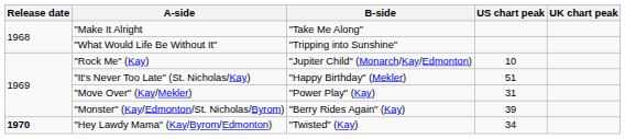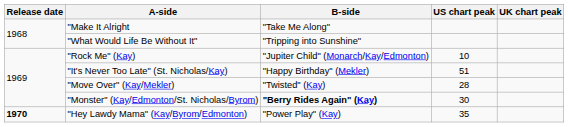 <table class="wikitable" style="font-size:95%">
 <tr>
 <th>Release date</th>
 <th>A-side</th>
 <th>B-side</th>
 <th>US chart peak</th>
 <th>UK chart peak</th>
 </tr>
 <tr>
 <td rowspan="2">1968</td>
 <td>"Make It Alright</td>
 <td>"Take Me Along"</td>
 <td align="center"></td>
 <td align="center"></td>
 </tr>
 <tr>
 <td>"What Would Life Be Without It"</td>
 <td>"Tripping into Sunshine"</td>
 <td align="center"></td>
 <td align="center"></td>
 </tr>
 <tr>
 <td rowspan="4">1969</td>
 <td>"Rock Me" (<a href='#'>Kay</a>)</td>
 <td>"Jupiter Child" (<a href='#'>Monarch</a>/<a href='#'>Kay</a>/<a href='#'>Edmonton</a>)</td>
 <td align="center">10</td>
 <td align="center"></td>
 </tr>
 <tr>
 <td>"It's Never Too Late" (St. Nicholas/<a href='#'>Kay</a>)</td>
 <td>"Happy Birthday" (<a href='#'>Mekler</a>)</td>
 <td align="center">51</td>
 <td align="center"></td>
 </tr>
 <tr>
 <td>"Move Over" (<a href='#'>Kay</a>/<a href='#'>Mekler</a>)</td>
-<td>"Power Play" (<a href='#'>Kay</a>)</td>
-<td align="center">31</td>
+<td>"Twisted" (<a href='#'>Kay</a>)</td>
+<td align="center">28</td>
 <td align="center"></td>
 </tr>
 <tr>
 <td>"Monster" (<a href='#'>Kay</a>/<a href='#'>Edmonton</a>/St. Nicholas/<a href='#'>Byrom</a>)</td>
-<td>"Berry Rides Again" (<a href='#'>Kay</a>)</td>
-<td align="center">39</td>
+<td><strong>"Berry Rides Again" (<a href='#'>Kay</a>)</strong></td>
+<td align="center">30</td>
 <td align="center"></td>
 </tr>
 <tr>
 <td><strong>1970</strong></td>
 <td>"Hey Lawdy Mama" (<a href='#'>Kay</a>/<a href='#'>Byrom</a>/<a href='#'>Edmonton</a>)</td>
-<td>"Twisted" (<a href='#'>Kay</a>)</td>
-<td align="center">34</td>
+<td>"Power Play" (<a href='#'>Kay</a>)</td>
+<td align="center">35</td>
 <td align="center"></td>
 </tr>
 </table>
